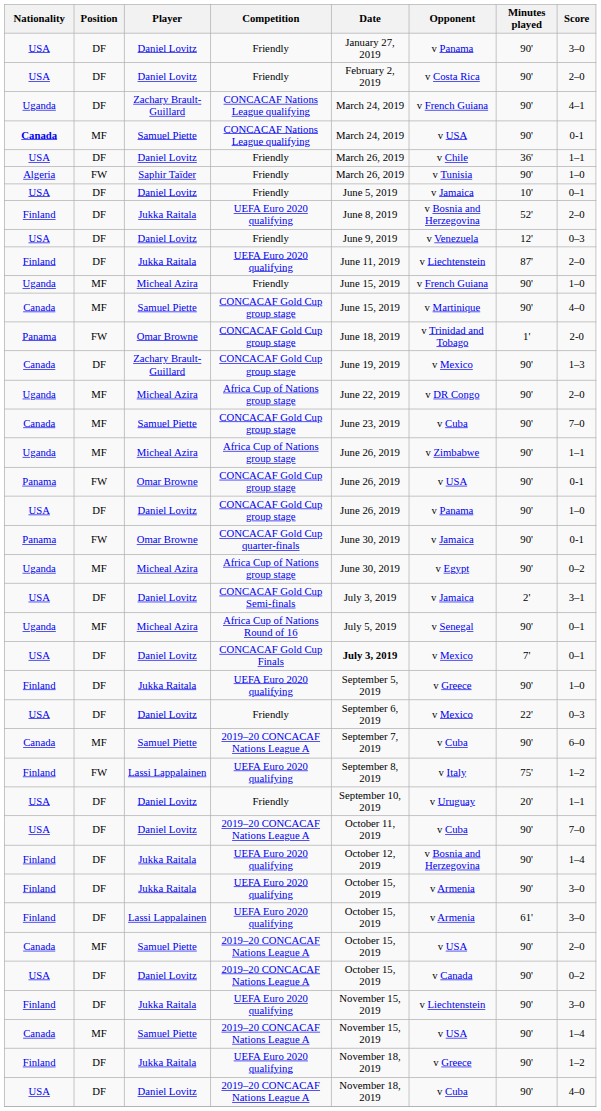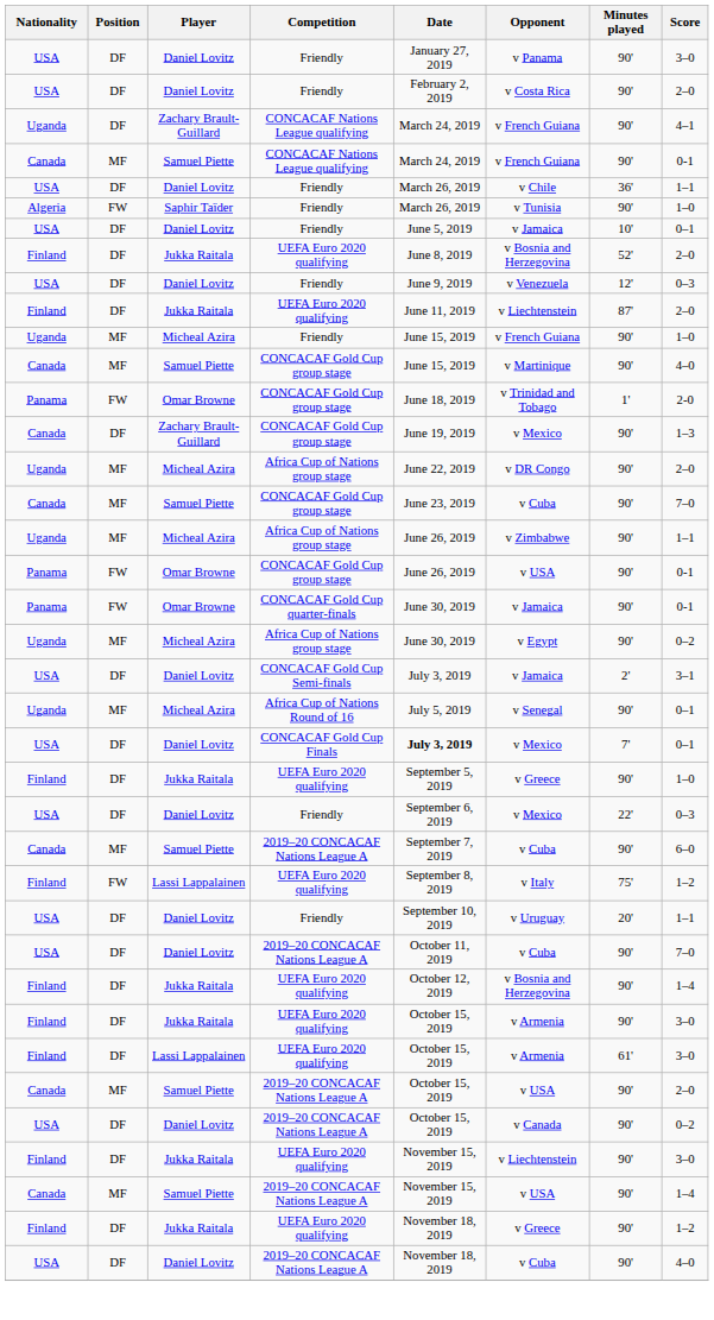 <table class="wikitable" style="width:100%;">
 <tr>
 <th width=5%>Nationality</th>
 <th width=3%>Position</th>
 <th width=10%>Player</th>
 <th width=14%>Competition</th>
 <th width=9%>Date</th>
 <th width=9%>Opponent</th>
 <th width=7%>Minutes played</th>
 <th width=3%>Score</th>
 </tr>
 <tr>
 <td align=center> <a href='#'>USA</a></td>
 <td align=center>DF</td>
 <td align=center><a href='#'>Daniel Lovitz</a></td>
 <td align=center>Friendly</td>
 <td align=center>January 27, 2019</td>
 <td align=center>v <a href='#'>Panama</a></td>
 <td align=center>90'</td>
 <td align=center>3–0</td>
 </tr>
 <tr>
 <td align=center> <a href='#'>USA</a></td>
 <td align=center>DF</td>
 <td align=center><a href='#'>Daniel Lovitz</a></td>
 <td align=center>Friendly</td>
 <td align=center>February 2, 2019</td>
 <td align=center>v <a href='#'>Costa Rica</a></td>
 <td align=center>90'</td>
 <td align=center>2–0</td>
 </tr>
 <tr>
 <td align=center> <a href='#'>Uganda</a></td>
 <td align=center>DF</td>
 <td align=center><a href='#'>Zachary Brault-Guillard</a></td>
 <td align=center><a href='#'>CONCACAF Nations League qualifying</a></td>
 <td align=center>March 24, 2019</td>
 <td align=center>v <a href='#'>French Guiana</a></td>
 <td align=center>90'</td>
 <td align=center>4–1</td>
 </tr>
 <tr>
-<td align=center><strong> <a href='#'>Canada</a></strong></td>
+<td align=center> <a href='#'>Canada</a></td>
 <td align=center>MF</td>
 <td align=center><a href='#'>Samuel Piette</a></td>
 <td align=center><a href='#'>CONCACAF Nations League qualifying</a></td>
 <td align=center>March 24, 2019</td>
-<td align=center>v <a href='#'>USA</a></td>
+<td align=center>v <a href='#'>French Guiana</a></td>
 <td align=center>90'</td>
 <td align=center>0-1</td>
 </tr>
 <tr>
 <td align=center> <a href='#'>USA</a></td>
 <td align=center>DF</td>
 <td align=center><a href='#'>Daniel Lovitz</a></td>
 <td align=center>Friendly</td>
 <td align=center>March 26, 2019</td>
 <td align=center>v <a href='#'>Chile</a></td>
 <td align=center>36'</td>
 <td align=center>1–1</td>
 </tr>
 <tr>
 <td align=center> <a href='#'>Algeria</a></td>
 <td align=center>FW</td>
 <td align=center><a href='#'>Saphir Taïder</a></td>
 <td align=center>Friendly</td>
 <td align=center>March 26, 2019</td>
 <td align=center>v <a href='#'>Tunisia</a></td>
 <td align=center>90'</td>
 <td align=center>1–0</td>
 </tr>
 <tr>
 <td align=center> <a href='#'>USA</a></td>
 <td align=center>DF</td>
 <td align=center><a href='#'>Daniel Lovitz</a></td>
 <td align=center>Friendly</td>
 <td align=center>June 5, 2019</td>
 <td align=center>v <a href='#'>Jamaica</a></td>
 <td align=center>10'</td>
 <td align=center>0–1</td>
 </tr>
 <tr>
 <td align=center> <a href='#'>Finland</a></td>
 <td align=center>DF</td>
 <td align=center><a href='#'>Jukka Raitala</a></td>
 <td align=center><a href='#'>UEFA Euro 2020 qualifying</a></td>
 <td align=center>June 8, 2019</td>
 <td align=center>v <a href='#'>Bosnia and Herzegovina</a></td>
 <td align=center>52'</td>
 <td align=center>2–0</td>
 </tr>
 <tr>
 <td align=center> <a href='#'>USA</a></td>
 <td align=center>DF</td>
 <td align=center><a href='#'>Daniel Lovitz</a></td>
 <td align=center>Friendly</td>
 <td align=center>June 9, 2019</td>
 <td align=center>v <a href='#'>Venezuela</a></td>
 <td align=center>12'</td>
 <td align=center>0–3</td>
 </tr>
 <tr>
 <td align=center> <a href='#'>Finland</a></td>
 <td align=center>DF</td>
 <td align=center><a href='#'>Jukka Raitala</a></td>
 <td align=center><a href='#'>UEFA Euro 2020 qualifying</a></td>
 <td align=center>June 11, 2019</td>
 <td align=center>v <a href='#'>Liechtenstein</a></td>
 <td align=center>87'</td>
 <td align=center>2–0</td>
 </tr>
 <tr>
 <td align=center> <a href='#'>Uganda</a></td>
 <td align=center>MF</td>
 <td align=center><a href='#'>Micheal Azira</a></td>
 <td align=center>Friendly</td>
 <td align=center>June 15, 2019</td>
 <td align=center>v <a href='#'>French Guiana</a></td>
 <td align=center>90'</td>
 <td align=center>1–0</td>
 </tr>
 <tr>
 <td align=center> <a href='#'>Canada</a></td>
 <td align=center>MF</td>
 <td align=center><a href='#'>Samuel Piette</a></td>
 <td align=center><a href='#'>CONCACAF Gold Cup group stage</a></td>
 <td align=center>June 15, 2019</td>
 <td align=center>v <a href='#'>Martinique</a></td>
 <td align=center>90'</td>
 <td align=center>4–0</td>
 </tr>
 <tr>
 <td align=center> <a href='#'>Panama</a></td>
 <td align=center>FW</td>
 <td align=center><a href='#'>Omar Browne</a></td>
 <td align=center><a href='#'>CONCACAF Gold Cup group stage</a></td>
 <td align=center>June 18, 2019</td>
 <td align=center>v <a href='#'>Trinidad and Tobago</a></td>
 <td align=center>1'</td>
 <td align=center>2-0</td>
 </tr>
 <tr>
 <td align=center> <a href='#'>Canada</a></td>
 <td align=center>DF</td>
 <td align=center><a href='#'>Zachary Brault-Guillard</a></td>
 <td align=center><a href='#'>CONCACAF Gold Cup group stage</a></td>
 <td align=center>June 19, 2019</td>
 <td align=center>v <a href='#'>Mexico</a></td>
 <td align=center>90'</td>
 <td align=center>1–3</td>
 </tr>
 <tr>
 <td align=center> <a href='#'>Uganda</a></td>
 <td align=center>MF</td>
 <td align=center><a href='#'>Micheal Azira</a></td>
 <td align=center><a href='#'>Africa Cup of Nations group stage</a></td>
 <td align=center>June 22, 2019</td>
 <td align=center>v <a href='#'>DR Congo</a></td>
 <td align=center>90'</td>
 <td align=center>2–0</td>
 </tr>
 <tr>
 <td align=center> <a href='#'>Canada</a></td>
 <td align=center>MF</td>
 <td align=center><a href='#'>Samuel Piette</a></td>
 <td align=center><a href='#'>CONCACAF Gold Cup group stage</a></td>
 <td align=center>June 23, 2019</td>
 <td align=center>v <a href='#'>Cuba</a></td>
 <td align=center>90'</td>
 <td align=center>7–0</td>
 </tr>
 <tr>
 <td align=center> <a href='#'>Uganda</a></td>
 <td align=center>MF</td>
 <td align=center><a href='#'>Micheal Azira</a></td>
 <td align=center><a href='#'>Africa Cup of Nations group stage</a></td>
 <td align=center>June 26, 2019</td>
 <td align=center>v <a href='#'>Zimbabwe</a></td>
 <td align=center>90'</td>
 <td align=center>1–1</td>
 </tr>
 <tr>
 <td align=center> <a href='#'>Panama</a></td>
 <td align=center>FW</td>
 <td align=center><a href='#'>Omar Browne</a></td>
 <td align=center><a href='#'>CONCACAF Gold Cup group stage</a></td>
 <td align=center>June 26, 2019</td>
 <td align=center>v <a href='#'>USA</a></td>
 <td align=center>90'</td>
 <td align=center>0-1</td>
-</tr>
-<tr>
-<td align=center> <a href='#'>USA</a></td>
-<td align=center>DF</td>
-<td align=center><a href='#'>Daniel Lovitz</a></td>
-<td align=center><a href='#'>CONCACAF Gold Cup group stage</a></td>
-<td align=center>June 26, 2019</td>
-<td align=center>v <a href='#'>Panama</a></td>
-<td align=center>90'</td>
-<td align=center>1–0</td>
 </tr>
 <tr>
 <td align=center> <a href='#'>Panama</a></td>
 <td align=center>FW</td>
 <td align=center><a href='#'>Omar Browne</a></td>
 <td align=center><a href='#'>CONCACAF Gold Cup quarter-finals</a></td>
 <td align=center>June 30, 2019</td>
 <td align=center>v <a href='#'>Jamaica</a></td>
 <td align=center>90'</td>
 <td align=center>0-1</td>
 </tr>
 <tr>
 <td align=center> <a href='#'>Uganda</a></td>
 <td align=center>MF</td>
 <td align=center><a href='#'>Micheal Azira</a></td>
 <td align=center><a href='#'>Africa Cup of Nations group stage</a></td>
 <td align=center>June 30, 2019</td>
 <td align=center>v <a href='#'>Egypt</a></td>
 <td align=center>90'</td>
 <td align=center>0–2</td>
 </tr>
 <tr>
 <td align=center> <a href='#'>USA</a></td>
 <td align=center>DF</td>
 <td align=center><a href='#'>Daniel Lovitz</a></td>
 <td align=center><a href='#'>CONCACAF Gold Cup Semi-finals</a></td>
 <td align=center>July 3, 2019</td>
 <td align=center>v <a href='#'>Jamaica</a></td>
 <td align=center>2'</td>
 <td align=center>3–1</td>
 </tr>
 <tr>
 <td align=center> <a href='#'>Uganda</a></td>
 <td align=center>MF</td>
 <td align=center><a href='#'>Micheal Azira</a></td>
 <td align=center><a href='#'>Africa Cup of Nations Round of 16</a></td>
 <td align=center>July 5, 2019</td>
 <td align=center>v <a href='#'>Senegal</a></td>
 <td align=center>90'</td>
 <td align=center>0–1</td>
 </tr>
 <tr>
 <td align=center> <a href='#'>USA</a></td>
 <td align=center>DF</td>
 <td align=center><a href='#'>Daniel Lovitz</a></td>
 <td align=center><a href='#'>CONCACAF Gold Cup Finals</a></td>
 <td align=center><strong>July 3, 2019</strong></td>
 <td align=center>v <a href='#'>Mexico</a></td>
 <td align=center>7'</td>
 <td align=center>0–1</td>
 </tr>
 <tr>
 <td align=center> <a href='#'>Finland</a></td>
 <td align=center>DF</td>
 <td align=center><a href='#'>Jukka Raitala</a></td>
 <td align=center><a href='#'>UEFA Euro 2020 qualifying</a></td>
 <td align=center>September 5, 2019</td>
 <td align=center>v <a href='#'>Greece</a></td>
 <td align=center>90'</td>
 <td align=center>1–0</td>
 </tr>
 <tr>
 <td align=center> <a href='#'>USA</a></td>
 <td align=center>DF</td>
 <td align=center><a href='#'>Daniel Lovitz</a></td>
 <td align=center>Friendly</td>
 <td align=center>September 6, 2019</td>
 <td align=center>v <a href='#'>Mexico</a></td>
 <td align=center>22'</td>
 <td align=center>0–3</td>
 </tr>
 <tr>
 <td align=center> <a href='#'>Canada</a></td>
 <td align=center>MF</td>
 <td align=center><a href='#'>Samuel Piette</a></td>
 <td align=center><a href='#'>2019–20 CONCACAF Nations League A</a></td>
 <td align=center>September 7, 2019</td>
 <td align=center>v <a href='#'>Cuba</a></td>
 <td align=center>90'</td>
 <td align=center>6–0</td>
 </tr>
 <tr>
 <td align=center> <a href='#'>Finland</a></td>
 <td align=center>FW</td>
 <td align=center><a href='#'>Lassi Lappalainen</a></td>
 <td align=center><a href='#'>UEFA Euro 2020 qualifying</a></td>
 <td align=center>September 8, 2019</td>
 <td align=center>v <a href='#'>Italy</a></td>
 <td align=center>75'</td>
 <td align=center>1–2</td>
 </tr>
 <tr>
 <td align=center> <a href='#'>USA</a></td>
 <td align=center>DF</td>
 <td align=center><a href='#'>Daniel Lovitz</a></td>
 <td align=center>Friendly</td>
 <td align=center>September 10, 2019</td>
 <td align=center>v <a href='#'>Uruguay</a></td>
 <td align=center>20'</td>
 <td align=center>1–1</td>
 </tr>
 <tr>
 <td align=center> <a href='#'>USA</a></td>
 <td align=center>DF</td>
 <td align=center><a href='#'>Daniel Lovitz</a></td>
 <td align=center><a href='#'>2019–20 CONCACAF Nations League A</a></td>
 <td align=center>October 11, 2019</td>
 <td align=center>v <a href='#'>Cuba</a></td>
 <td align=center>90'</td>
 <td align=center>7–0</td>
 </tr>
 <tr>
 <td align=center> <a href='#'>Finland</a></td>
 <td align=center>DF</td>
 <td align=center><a href='#'>Jukka Raitala</a></td>
 <td align=center><a href='#'>UEFA Euro 2020 qualifying</a></td>
 <td align=center>October 12, 2019</td>
 <td align=center>v <a href='#'>Bosnia and Herzegovina</a></td>
 <td align=center>90'</td>
 <td align=center>1–4</td>
 </tr>
 <tr>
 <td align=center> <a href='#'>Finland</a></td>
 <td align=center>DF</td>
 <td align=center><a href='#'>Jukka Raitala</a></td>
 <td align=center><a href='#'>UEFA Euro 2020 qualifying</a></td>
 <td align=center>October 15, 2019</td>
 <td align=center>v <a href='#'>Armenia</a></td>
 <td align=center>90'</td>
 <td align=center>3–0</td>
 </tr>
 <tr>
 <td align=center> <a href='#'>Finland</a></td>
 <td align=center>DF</td>
 <td align=center><a href='#'>Lassi Lappalainen</a></td>
 <td align=center><a href='#'>UEFA Euro 2020 qualifying</a></td>
 <td align=center>October 15, 2019</td>
 <td align=center>v <a href='#'>Armenia</a></td>
 <td align=center>61'</td>
 <td align=center>3–0</td>
 </tr>
 <tr>
 <td align=center> <a href='#'>Canada</a></td>
 <td align=center>MF</td>
 <td align=center><a href='#'>Samuel Piette</a></td>
 <td align=center><a href='#'>2019–20 CONCACAF Nations League A</a></td>
 <td align=center>October 15, 2019</td>
 <td align=center>v <a href='#'>USA</a></td>
 <td align=center>90'</td>
 <td align=center>2–0</td>
 </tr>
 <tr>
 <td align=center> <a href='#'>USA</a></td>
 <td align=center>DF</td>
 <td align=center><a href='#'>Daniel Lovitz</a></td>
 <td align=center><a href='#'>2019–20 CONCACAF Nations League A</a></td>
 <td align=center>October 15, 2019</td>
 <td align=center>v <a href='#'>Canada</a></td>
 <td align=center>90'</td>
 <td align=center>0–2</td>
 </tr>
 <tr>
 <td align=center> <a href='#'>Finland</a></td>
 <td align=center>DF</td>
 <td align=center><a href='#'>Jukka Raitala</a></td>
 <td align=center><a href='#'>UEFA Euro 2020 qualifying</a></td>
 <td align=center>November 15, 2019</td>
 <td align=center>v <a href='#'>Liechtenstein</a></td>
 <td align=center>90'</td>
 <td align=center>3–0</td>
 </tr>
 <tr>
 <td align=center> <a href='#'>Canada</a></td>
 <td align=center>MF</td>
 <td align=center><a href='#'>Samuel Piette</a></td>
 <td align=center><a href='#'>2019–20 CONCACAF Nations League A</a></td>
 <td align=center>November 15, 2019</td>
 <td align=center>v <a href='#'>USA</a></td>
 <td align=center>90'</td>
 <td align=center>1–4</td>
 </tr>
 <tr>
 <td align=center> <a href='#'>Finland</a></td>
 <td align=center>DF</td>
 <td align=center><a href='#'>Jukka Raitala</a></td>
 <td align=center><a href='#'>UEFA Euro 2020 qualifying</a></td>
 <td align=center>November 18, 2019</td>
 <td align=center>v <a href='#'>Greece</a></td>
 <td align=center>90'</td>
 <td align=center>1–2</td>
 </tr>
 <tr>
 <td align=center> <a href='#'>USA</a></td>
 <td align=center>DF</td>
 <td align=center><a href='#'>Daniel Lovitz</a></td>
 <td align=center><a href='#'>2019–20 CONCACAF Nations League A</a></td>
 <td align=center>November 18, 2019</td>
 <td align=center>v <a href='#'>Cuba</a></td>
 <td align=center>90'</td>
 <td align=center>4–0</td>
 </tr>
 <tr>
 </tr>
 </table>
